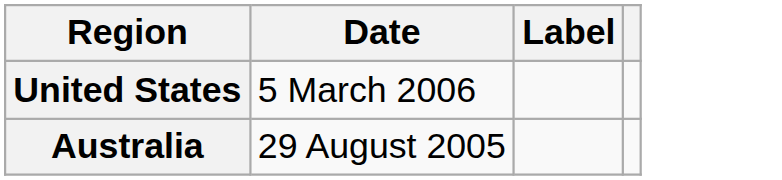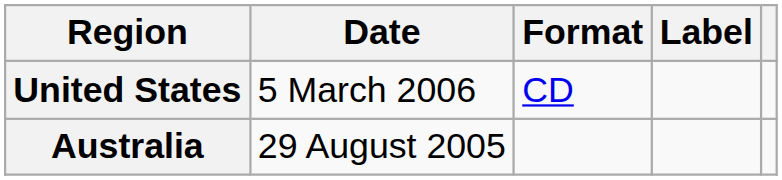 <table class="wikitable plainrowheaders">
 <tr>
 <th scope="col">Region</th>
 <th scope="col">Date</th>
+<th scope="col">Format</th>
 <th scope="col">Label</th>
 <th scope="col"></th>
 </tr>
 <tr>
 <th scope="row">United States</th>
 <td>5 March 2006</td>
+<td><a href='#'>CD</a></td>
 <td></td>
 <td align="center"></td>
 </tr>
 <tr>
 <th scope="row">Australia</th>
 <td>29 August 2005</td>
 <td></td>
+<td></td>
 <td align="center"></td>
 </tr>
 </table>
